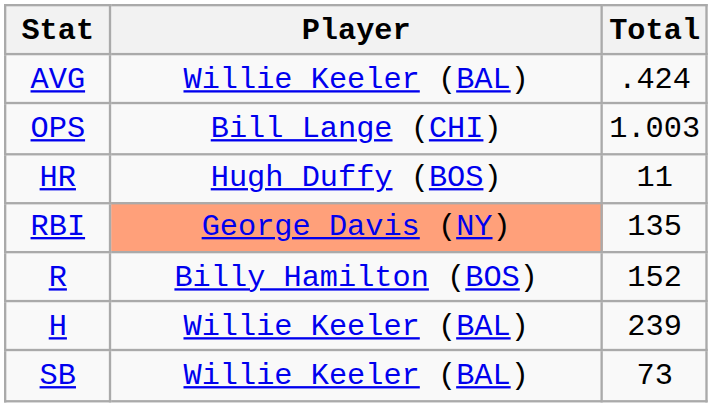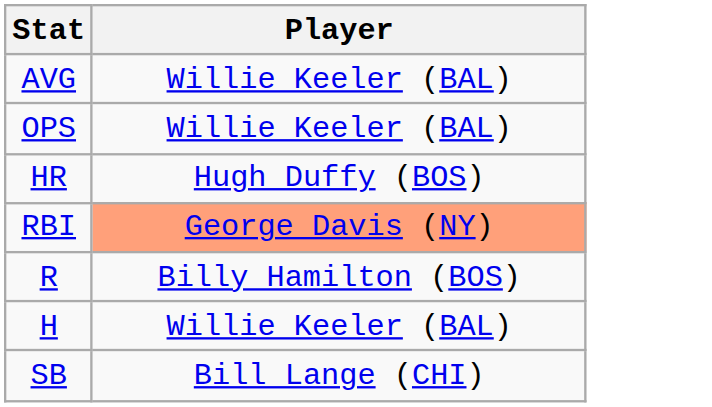 <table class="wikitable" style="text-align:center;">
 <tr>
 <th style="width:15%;">Stat</th>
 <th>Player</th>
-<th style="width:15%;">Total</th>
 </tr>
 <tr>
 <td><a href='#'>AVG</a></td>
 <td><a href='#'>Willie Keeler</a> (<a href='#'>BAL</a>)</td>
-<td>.424</td>
 </tr>
 <tr>
 <td><a href='#'>OPS</a></td>
-<td><a href='#'>Bill Lange</a> (<a href='#'>CHI</a>)</td>
-<td>1.003</td>
+<td><a href='#'>Willie Keeler</a> (<a href='#'>BAL</a>)</td>
 </tr>
 <tr>
 <td><a href='#'>HR</a></td>
 <td><a href='#'>Hugh Duffy</a> (<a href='#'>BOS</a>)</td>
-<td>11</td>
 </tr>
 <tr>
 <td><a href='#'>RBI</a></td>
 <td style="background: lightsalmon;"><a href='#'>George Davis</a> (<a href='#'>NY</a>)</td>
-<td>135</td>
 </tr>
 <tr>
 <td><a href='#'>R</a></td>
 <td><a href='#'>Billy Hamilton</a> (<a href='#'>BOS</a>)</td>
-<td>152</td>
 </tr>
 <tr>
 <td><a href='#'>H</a></td>
 <td><a href='#'>Willie Keeler</a> (<a href='#'>BAL</a>)</td>
-<td>239</td>
 </tr>
 <tr>
 <td><a href='#'>SB</a></td>
-<td><a href='#'>Willie Keeler</a> (<a href='#'>BAL</a>)</td>
-<td>73</td>
+<td><a href='#'>Bill Lange</a> (<a href='#'>CHI</a>)</td>
 </tr>
 </table>
